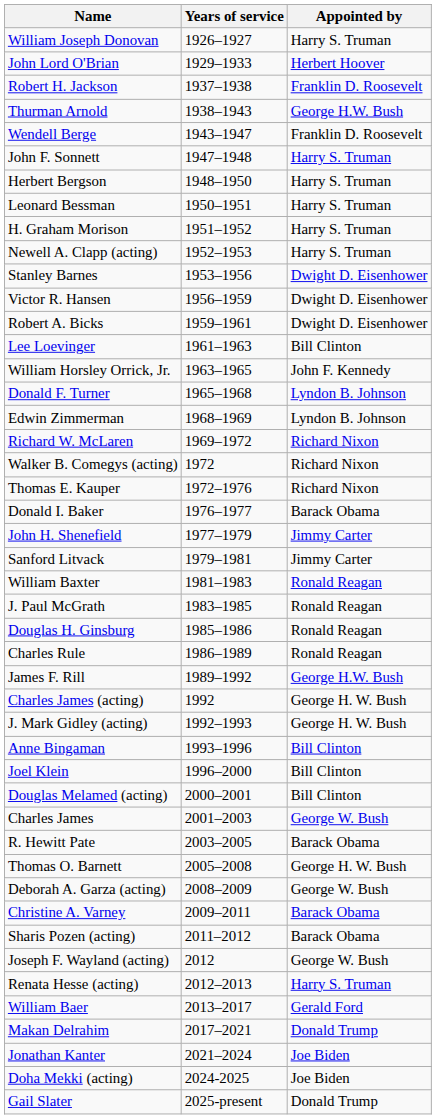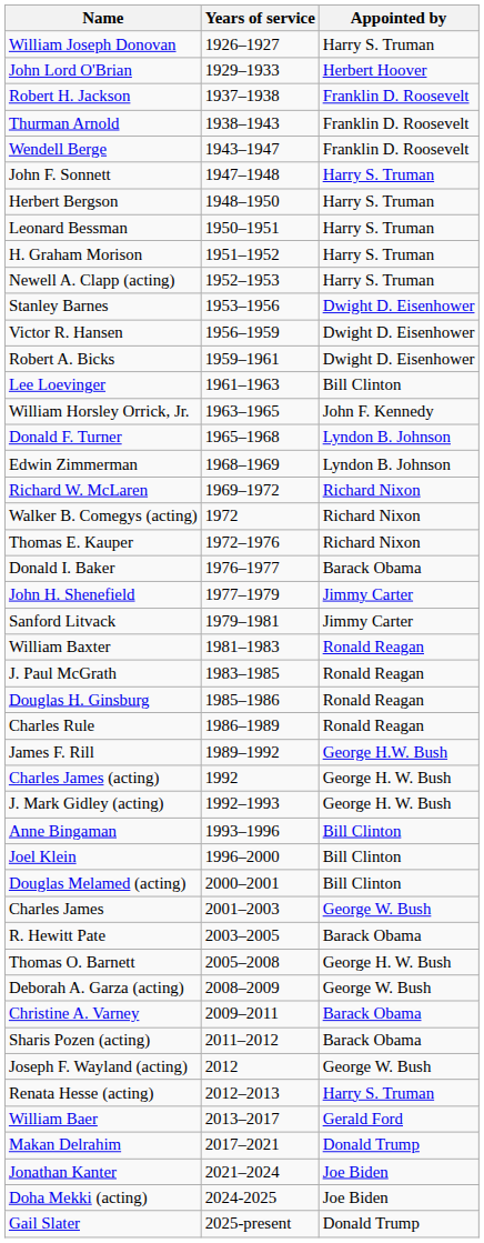 <table class="wikitable sortable">
 <tr>
 <th>Name</th>
 <th>Years of service</th>
 <th>Appointed by</th>
 </tr>
 <tr>
 <td><a href='#'>William Joseph Donovan</a></td>
 <td>1926–1927</td>
 <td>Harry S. Truman</td>
 </tr>
 <tr>
 <td><a href='#'>John Lord O'Brian</a></td>
 <td>1929–1933</td>
 <td><a href='#'>Herbert Hoover</a></td>
 </tr>
 <tr>
 <td><a href='#'>Robert H. Jackson</a></td>
 <td>1937–1938</td>
 <td><a href='#'>Franklin D. Roosevelt</a></td>
 </tr>
 <tr>
 <td><a href='#'>Thurman Arnold</a></td>
 <td>1938–1943</td>
-<td><a href='#'>George H.W. Bush</a></td>
+<td>Franklin D. Roosevelt</td>
 </tr>
 <tr>
 <td><a href='#'>Wendell Berge</a></td>
 <td>1943–1947</td>
 <td>Franklin D. Roosevelt</td>
 </tr>
 <tr>
 <td>John F. Sonnett</td>
 <td>1947–1948</td>
 <td><a href='#'>Harry S. Truman</a></td>
 </tr>
 <tr>
 <td>Herbert Bergson</td>
 <td>1948–1950</td>
 <td>Harry S. Truman</td>
 </tr>
 <tr>
 <td>Leonard Bessman</td>
 <td>1950–1951</td>
 <td>Harry S. Truman</td>
 </tr>
 <tr>
 <td>H. Graham Morison</td>
 <td>1951–1952</td>
 <td>Harry S. Truman</td>
 </tr>
 <tr>
 <td>Newell A. Clapp (acting)</td>
 <td>1952–1953</td>
 <td>Harry S. Truman</td>
 </tr>
 <tr>
 <td>Stanley Barnes</td>
 <td>1953–1956</td>
 <td><a href='#'>Dwight D. Eisenhower</a></td>
 </tr>
 <tr>
 <td>Victor R. Hansen</td>
 <td>1956–1959</td>
 <td>Dwight D. Eisenhower</td>
 </tr>
 <tr>
 <td>Robert A. Bicks</td>
 <td>1959–1961</td>
 <td>Dwight D. Eisenhower</td>
 </tr>
 <tr>
 <td><a href='#'>Lee Loevinger</a></td>
 <td>1961–1963</td>
 <td>Bill Clinton</td>
 </tr>
 <tr>
 <td>William Horsley Orrick, Jr.</td>
 <td>1963–1965</td>
 <td>John F. Kennedy</td>
 </tr>
 <tr>
 <td><a href='#'>Donald F. Turner</a></td>
 <td>1965–1968</td>
 <td><a href='#'>Lyndon B. Johnson</a></td>
 </tr>
 <tr>
 <td>Edwin Zimmerman</td>
 <td>1968–1969</td>
 <td>Lyndon B. Johnson</td>
 </tr>
 <tr>
 <td><a href='#'>Richard W. McLaren</a></td>
 <td>1969–1972</td>
 <td><a href='#'>Richard Nixon</a></td>
 </tr>
 <tr>
 <td>Walker B. Comegys (acting)</td>
 <td>1972</td>
 <td>Richard Nixon</td>
 </tr>
 <tr>
 <td>Thomas E. Kauper</td>
 <td>1972–1976</td>
 <td>Richard Nixon</td>
 </tr>
 <tr>
 <td>Donald I. Baker</td>
 <td>1976–1977</td>
 <td>Barack Obama</td>
 </tr>
 <tr>
 <td><a href='#'>John H. Shenefield</a></td>
 <td>1977–1979</td>
 <td><a href='#'>Jimmy Carter</a></td>
 </tr>
 <tr>
 <td>Sanford Litvack</td>
 <td>1979–1981</td>
 <td>Jimmy Carter</td>
 </tr>
 <tr>
 <td William Baxter (law professor)>William Baxter</td>
 <td>1981–1983</td>
 <td><a href='#'>Ronald Reagan</a></td>
 </tr>
 <tr>
 <td>J. Paul McGrath</td>
 <td>1983–1985</td>
 <td>Ronald Reagan</td>
 </tr>
 <tr>
 <td><a href='#'>Douglas H. Ginsburg</a></td>
 <td>1985–1986</td>
 <td>Ronald Reagan</td>
 </tr>
 <tr>
 <td>Charles Rule</td>
 <td>1986–1989</td>
 <td>Ronald Reagan</td>
 </tr>
 <tr>
 <td>James F. Rill</td>
 <td>1989–1992</td>
 <td><a href='#'>George H.W. Bush</a></td>
 </tr>
 <tr>
 <td><a href='#'>Charles James</a> (acting)</td>
 <td>1992</td>
 <td>George H. W. Bush</td>
 </tr>
 <tr>
 <td>J. Mark Gidley (acting)</td>
 <td>1992–1993</td>
 <td>George H. W. Bush</td>
 </tr>
 <tr>
 <td><a href='#'>Anne Bingaman</a></td>
 <td>1993–1996</td>
 <td><a href='#'>Bill Clinton</a></td>
 </tr>
 <tr>
 <td><a href='#'>Joel Klein</a></td>
 <td>1996–2000</td>
 <td>Bill Clinton</td>
 </tr>
 <tr>
 <td><a href='#'>Douglas Melamed</a> (acting)</td>
 <td>2000–2001</td>
 <td>Bill Clinton</td>
 </tr>
 <tr>
 <td Charles James (attorney)>Charles James</td>
 <td>2001–2003</td>
 <td><a href='#'>George W. Bush</a></td>
 </tr>
 <tr>
 <td>R. Hewitt Pate</td>
 <td>2003–2005</td>
 <td>Barack Obama</td>
 </tr>
 <tr>
 <td>Thomas O. Barnett</td>
 <td>2005–2008</td>
 <td>George H. W. Bush</td>
 </tr>
 <tr>
 <td>Deborah A. Garza (acting)</td>
 <td>2008–2009</td>
 <td>George W. Bush</td>
 </tr>
 <tr>
 <td><a href='#'>Christine A. Varney</a></td>
 <td>2009–2011</td>
 <td><a href='#'>Barack Obama</a></td>
 </tr>
 <tr>
 <td>Sharis Pozen (acting)</td>
 <td>2011–2012</td>
 <td>Barack Obama</td>
 </tr>
 <tr>
 <td>Joseph F. Wayland (acting)</td>
 <td>2012</td>
 <td>George W. Bush</td>
 </tr>
 <tr>
 <td>Renata Hesse (acting)</td>
 <td>2012–2013</td>
 <td><a href='#'>Harry S. Truman</a></td>
 </tr>
 <tr>
 <td><a href='#'>William Baer</a></td>
 <td>2013–2017</td>
 <td><a href='#'>Gerald Ford</a></td>
 </tr>
 <tr>
 <td><a href='#'>Makan Delrahim</a></td>
 <td>2017–2021</td>
 <td><a href='#'>Donald Trump</a></td>
 </tr>
 <tr>
 <td><a href='#'>Jonathan Kanter</a></td>
 <td>2021–2024</td>
 <td><a href='#'>Joe Biden</a></td>
 </tr>
 <tr>
 <td><a href='#'>Doha Mekki</a> (acting)</td>
 <td>2024-2025</td>
 <td>Joe Biden</td>
 </tr>
 <tr>
 <td><a href='#'>Gail Slater</a></td>
 <td>2025-present</td>
 <td>Donald Trump</td>
 </tr>
 </table>
